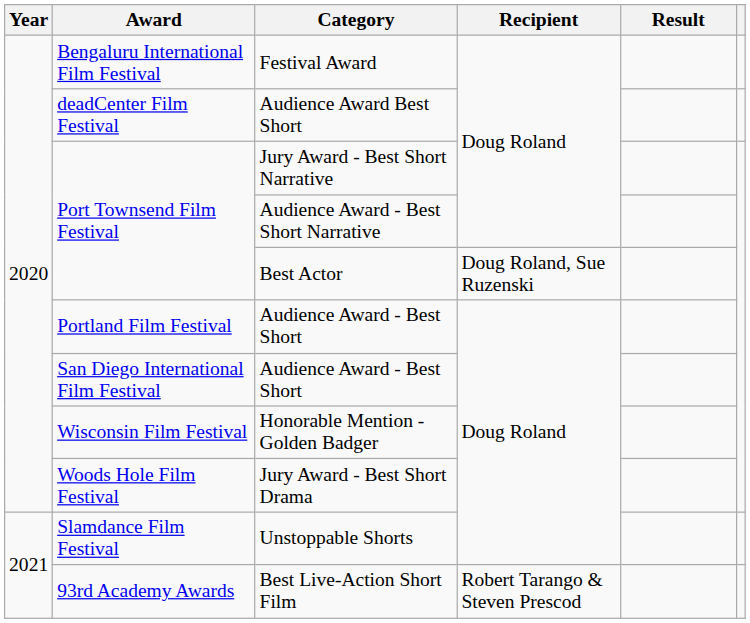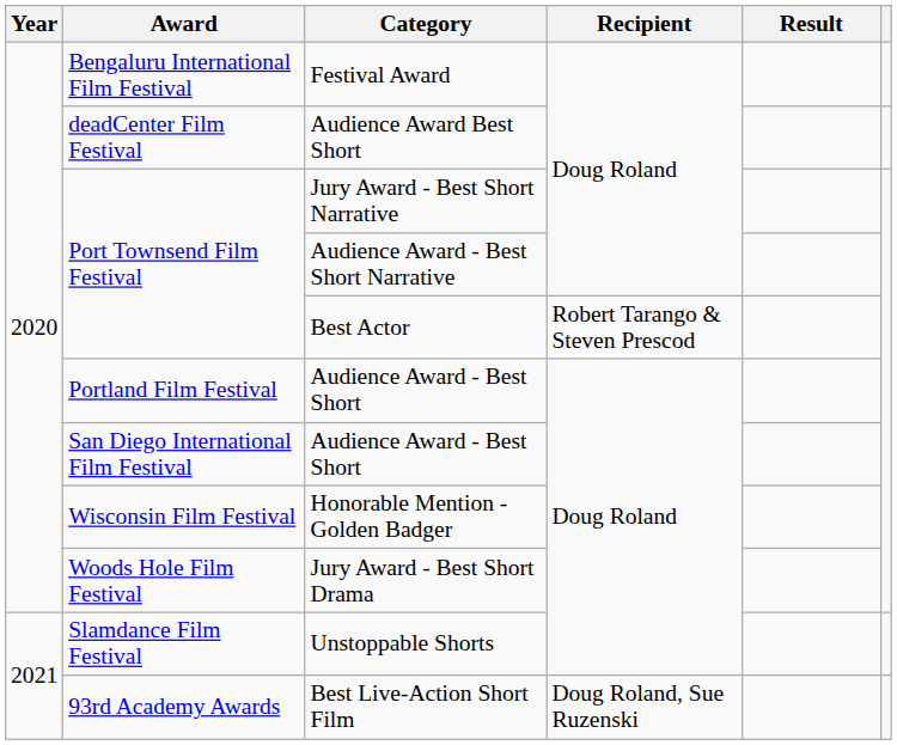 <table class="wikitable plainrowheaders sortable">
 <tr>
 <th scope="col" style="text-align: center; width: 20px;">Year</th>
 <th scope="col" style="width: 250px;">Award</th>
 <th scope="col" style="width: 250px;">Category</th>
 <th scope="col" style="width: 200px;">Recipient</th>
 <th scope="col" style="width: 140px;">Result</th>
 <th scope="col" style="text-align: center;"></th>
 </tr>
 <tr>
 <td rowspan="9">2020</td>
 <td><a href='#'>Bengaluru International Film Festival</a></td>
 <td>Festival Award</td>
 <td rowspan="4">Doug Roland</td>
 <td></td>
 <td></td>
 </tr>
 <tr>
 <td><a href='#'>deadCenter Film Festival</a></td>
 <td>Audience Award Best Short</td>
 <td></td>
 <td></td>
 </tr>
 <tr>
 <td rowspan="3"><a href='#'>Port Townsend Film Festival</a></td>
 <td>Jury Award - Best Short Narrative</td>
 <td></td>
 <td rowspan="7"></td>
 </tr>
 <tr>
 <td>Audience Award - Best Short Narrative</td>
 <td></td>
 </tr>
 <tr>
 <td>Best Actor</td>
-<td>Doug Roland, Sue Ruzenski</td>
+<td>Robert Tarango & Steven Prescod</td>
 <td></td>
 </tr>
 <tr>
 <td><a href='#'>Portland Film Festival</a></td>
 <td>Audience Award - Best Short</td>
 <td rowspan="5">Doug Roland</td>
 <td></td>
 </tr>
 <tr>
 <td><a href='#'>San Diego International Film Festival</a></td>
 <td>Audience Award - Best Short</td>
 <td></td>
 </tr>
 <tr>
 <td><a href='#'>Wisconsin Film Festival</a></td>
 <td>Honorable Mention - Golden Badger</td>
 <td></td>
 </tr>
 <tr>
 <td><a href='#'>Woods Hole Film Festival</a></td>
 <td>Jury Award - Best Short Drama</td>
 <td></td>
 </tr>
 <tr>
 <td rowspan="2">2021</td>
 <td><a href='#'>Slamdance Film Festival</a></td>
 <td>Unstoppable Shorts</td>
 <td></td>
 <td></td>
 </tr>
 <tr>
 <td><a href='#'>93rd Academy Awards</a></td>
 <td>Best Live-Action Short Film</td>
-<td>Robert Tarango & Steven Prescod</td>
+<td>Doug Roland, Sue Ruzenski</td>
 <td></td>
 <td></td>
 </tr>
 </table>
